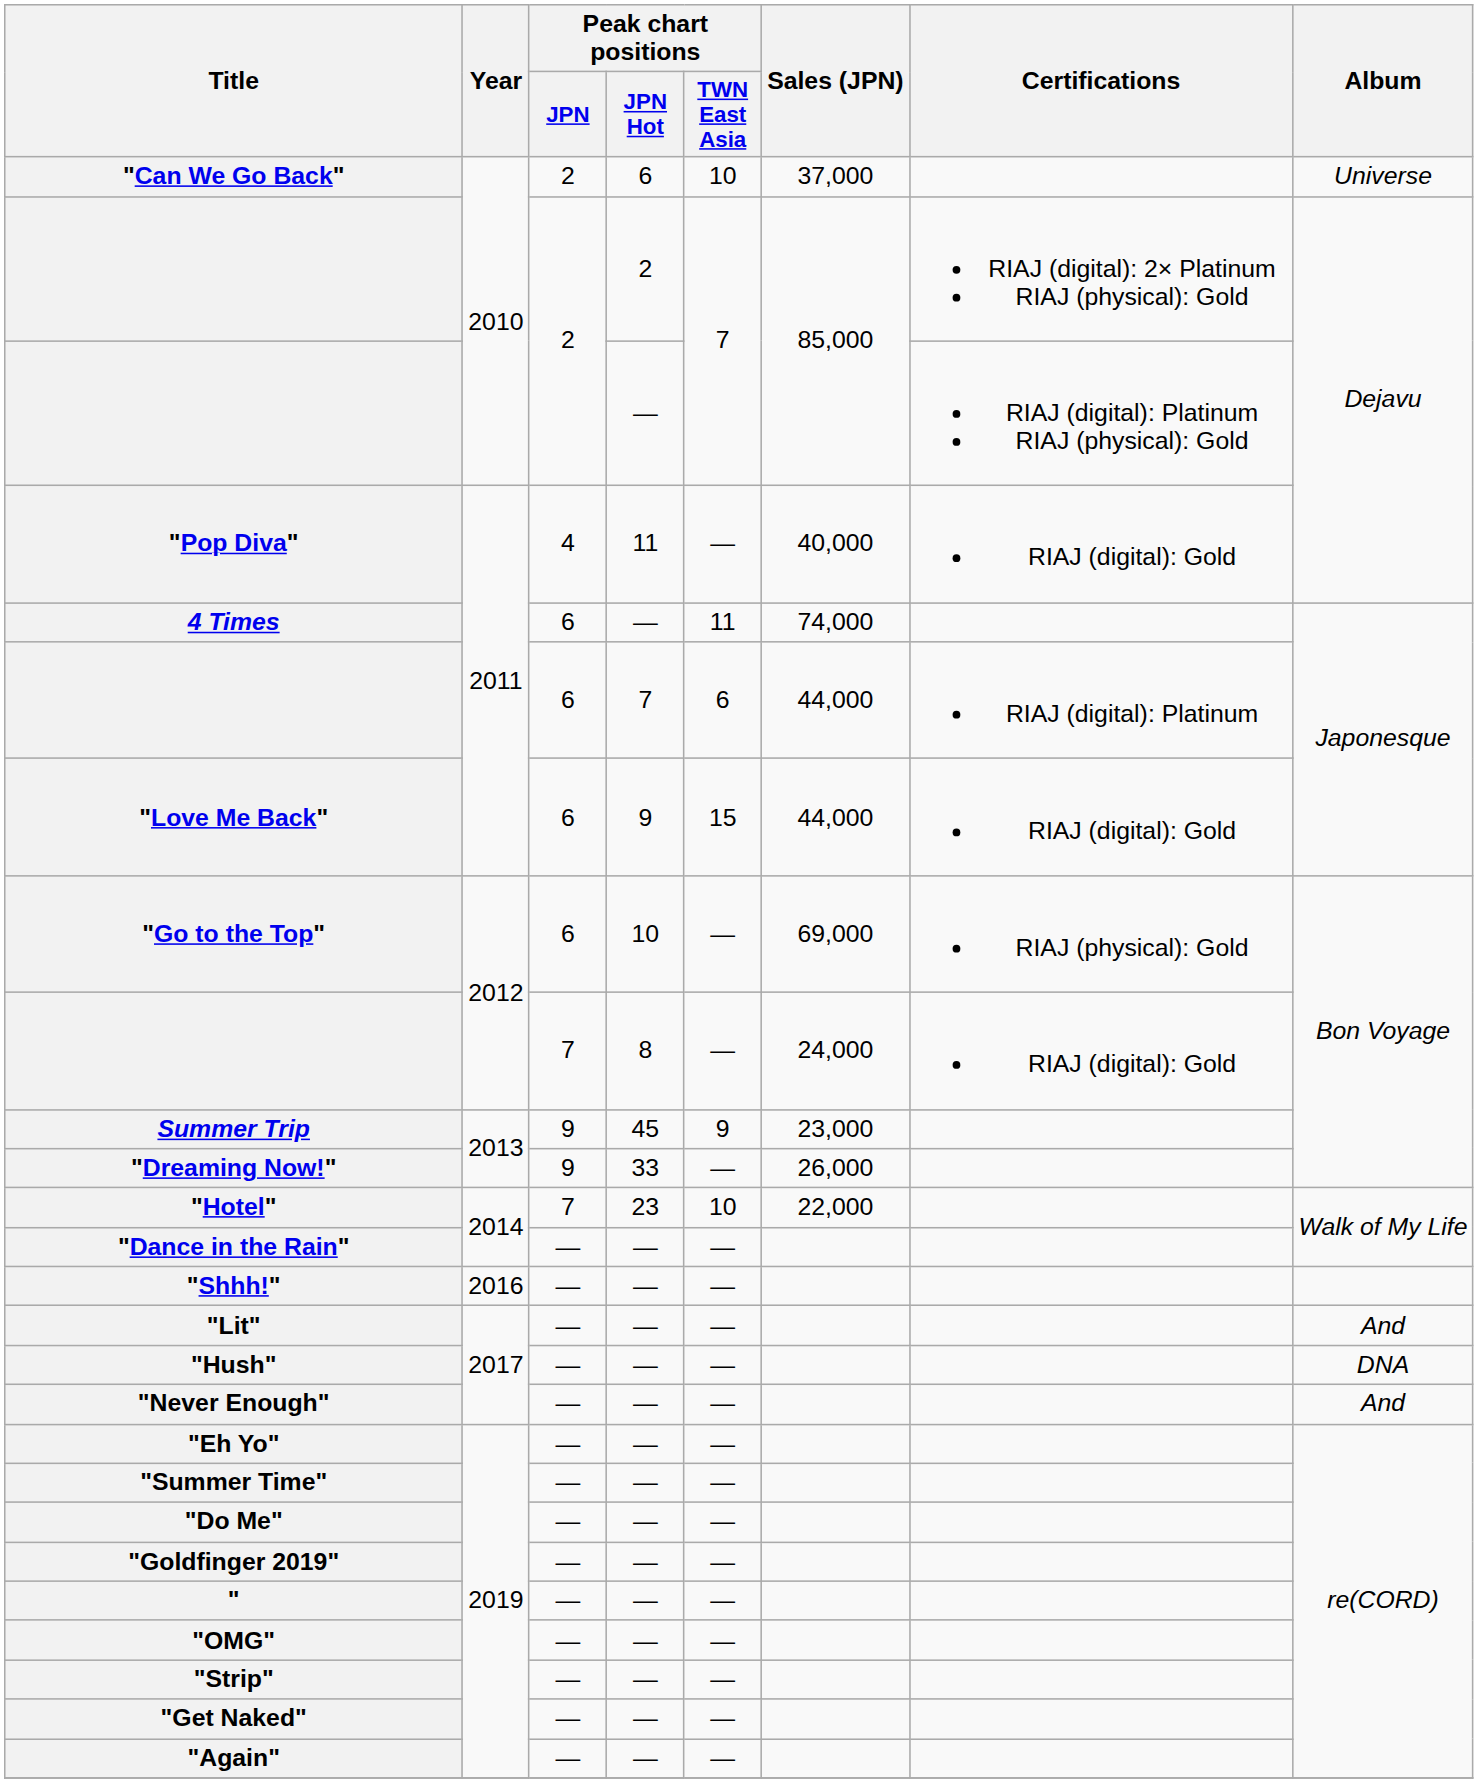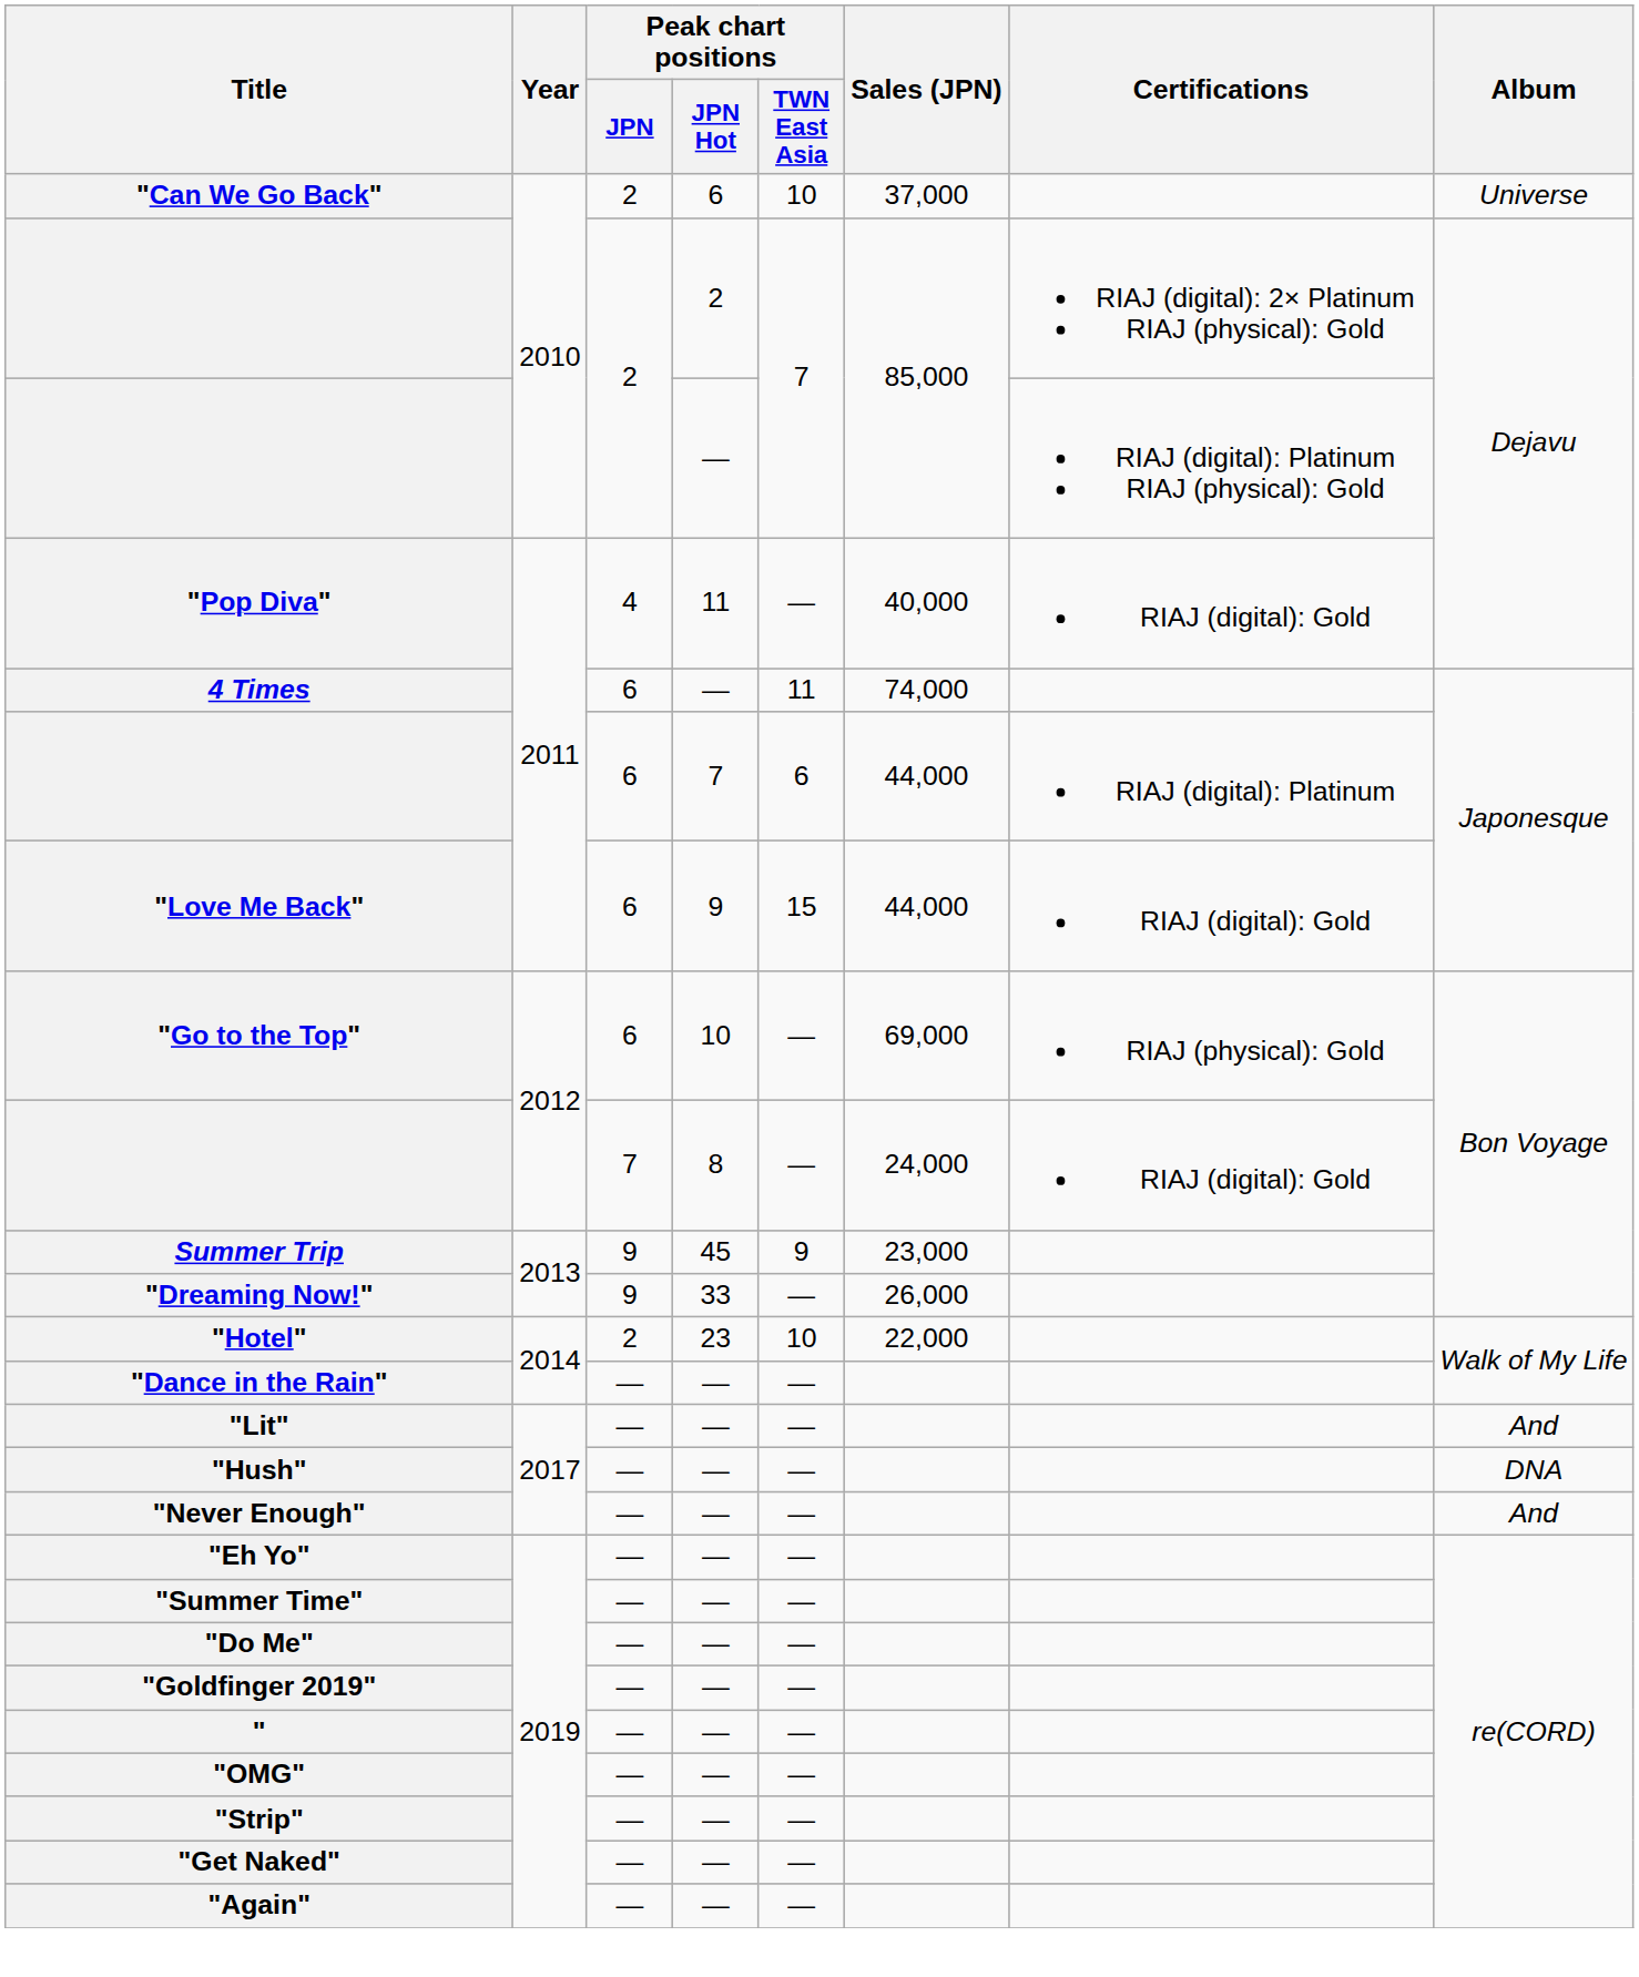 <table class="wikitable plainrowheaders" style="text-align:center;">
 <tr>
 <th scope="col" rowspan="2" style="width:18em;">Title</th>
 <th scope="col" rowspan="2">Year</th>
 <th scope="col" colspan="3">Peak chart positions</th>
 <th scope="col" rowspan="2">Sales (JPN)</th>
 <th scope="col" rowspan="2" style="width:15em;">Certifications</th>
 <th scope="col" rowspan="2">Album</th>
 </tr>
 <tr>
 <th style="width:3em;font-size:90%"><a href='#'>JPN</a><br></th>
 <th style="width:3em;font-size:90%"><a href='#'>JPN Hot</a><br></th>
 <th style="width:3em;font-size:90%"><a href='#'>TWN East Asia</a><br></th>
 </tr>
 <tr>
 <th scope="row">"<a href='#'>Can We Go Back</a>"</th>
 <td rowspan="3">2010</td>
 <td>2</td>
 <td>6</td>
 <td>10</td>
 <td>37,000 </td>
 <td></td>
 <td><em>Universe</em></td>
 </tr>
 <tr>
 <th scope="row"></th>
 <td rowspan="2">2</td>
 <td>2</td>
 <td rowspan="2">7</td>
 <td rowspan="2">85,000</td>
 <td><br><ul><li>RIAJ <span>(digital)</span>: 2× Platinum</li><li>RIAJ <span>(physical)</span>: Gold</li></ul></td>
 <td rowspan="3"><em>Dejavu</em></td>
 </tr>
 <tr>
 <th scope="row"></th>
 <td>—</td>
 <td><br><ul><li>RIAJ <span>(digital)</span>: Platinum</li><li>RIAJ <span>(physical)</span>: Gold</li></ul></td>
 </tr>
 <tr>
 <th scope="row">"<a href='#'>Pop Diva</a>"</th>
 <td rowspan="4">2011</td>
 <td>4</td>
 <td>11</td>
 <td>—</td>
 <td>40,000</td>
 <td><br><ul><li>RIAJ <span>(digital)</span>: Gold</li></ul></td>
 </tr>
 <tr>
 <th scope="row"><em><a href='#'>4 Times</a></em></th>
 <td>6</td>
 <td>—</td>
 <td>11</td>
 <td>74,000</td>
 <td></td>
 <td rowspan="3"><em>Japonesque</em></td>
 </tr>
 <tr>
 <th scope="row"></th>
 <td>6</td>
 <td>7</td>
 <td>6</td>
 <td>44,000</td>
 <td><br><ul><li>RIAJ <span>(digital)</span>: Platinum</li></ul></td>
 </tr>
 <tr>
 <th scope="row">"<a href='#'>Love Me Back</a>"</th>
 <td>6</td>
 <td>9</td>
 <td>15</td>
 <td>44,000</td>
 <td><br><ul><li>RIAJ <span>(digital)</span>: Gold</li></ul></td>
 </tr>
 <tr>
 <th scope="row">"<a href='#'>Go to the Top</a>"</th>
 <td rowspan="2">2012</td>
 <td>6</td>
 <td>10</td>
 <td>—</td>
 <td>69,000</td>
 <td><br><ul><li>RIAJ <span>(physical)</span>: Gold</li></ul></td>
 <td rowspan="4"><em>Bon Voyage</em></td>
 </tr>
 <tr>
 <th scope="row"></th>
 <td>7</td>
 <td>8</td>
 <td>—</td>
 <td>24,000</td>
 <td><br><ul><li>RIAJ <span>(digital)</span>: Gold</li></ul></td>
 </tr>
 <tr>
 <th scope="row"><em><a href='#'>Summer Trip</a></em></th>
 <td rowspan="2">2013</td>
 <td>9</td>
 <td>45</td>
 <td>9</td>
 <td>23,000</td>
 <td></td>
 </tr>
 <tr>
 <th scope="row">"<a href='#'>Dreaming Now!</a>"</th>
 <td>9</td>
 <td>33</td>
 <td>—</td>
 <td>26,000</td>
 <td></td>
 </tr>
 <tr>
 <th scope="row">"<a href='#'>Hotel</a>"</th>
 <td rowspan="2">2014</td>
-<td>7</td>
+<td>2</td>
 <td>23</td>
 <td>10</td>
 <td>22,000</td>
 <td></td>
 <td rowspan="2"><em>Walk of My Life</em></td>
 </tr>
 <tr>
 <th scope="row">"<a href='#'>Dance in the Rain</a>"</th>
 <td>—</td>
 <td>—</td>
 <td>—</td>
-<td></td>
-<td></td>
-</tr>
-<tr>
-<th scope="row">"<a href='#'>Shhh!</a>"</th>
-<td>2016</td>
-<td>—</td>
-<td>—</td>
-<td>—</td>
-<td></td>
 <td></td>
 <td></td>
 </tr>
 <tr>
 <th scope="row">"Lit"</th>
 <td rowspan="3">2017</td>
 <td>—</td>
 <td>—</td>
 <td>—</td>
 <td></td>
 <td></td>
 <td><em>And</em></td>
 </tr>
 <tr>
 <th scope="row">"Hush"</th>
 <td>—</td>
 <td>—</td>
 <td>—</td>
 <td></td>
 <td></td>
 <td><em>DNA</em></td>
 </tr>
 <tr>
 <th scope="row">"Never Enough"</th>
 <td>—</td>
 <td>—</td>
 <td>—</td>
 <td></td>
 <td></td>
 <td><em>And</em></td>
 </tr>
 <tr>
 <th scope="row">"Eh Yo"</th>
 <td rowspan="9">2019</td>
 <td>—</td>
 <td>—</td>
 <td>—</td>
 <td></td>
 <td></td>
 <td rowspan="9"><em>re(CORD)</em></td>
 </tr>
 <tr>
 <th scope="row">"Summer Time"</th>
 <td>—</td>
 <td>—</td>
 <td>—</td>
 <td></td>
 <td></td>
 </tr>
 <tr>
 <th scope="row">"Do Me"</th>
 <td>—</td>
 <td>—</td>
 <td>—</td>
 <td></td>
 <td></td>
 </tr>
 <tr>
 <th scope="row">"Goldfinger 2019"</th>
 <td>—</td>
 <td>—</td>
 <td>—</td>
 <td></td>
 <td></td>
 </tr>
 <tr>
 <th scope="row">"</th>
 <td>—</td>
 <td>—</td>
 <td>—</td>
 <td></td>
 <td></td>
 </tr>
 <tr>
 <th scope="row">"OMG"</th>
 <td>—</td>
 <td>—</td>
 <td>—</td>
 <td></td>
 <td></td>
 </tr>
 <tr>
 <th scope="row">"Strip"</th>
 <td>—</td>
 <td>—</td>
 <td>—</td>
 <td></td>
 <td></td>
 </tr>
 <tr>
 <th scope="row">"Get Naked"</th>
 <td>—</td>
 <td>—</td>
 <td>—</td>
 <td></td>
 <td></td>
 </tr>
 <tr>
 <th scope="row">"Again"</th>
 <td>—</td>
 <td>—</td>
 <td>—</td>
 <td></td>
 <td></td>
 </tr>
 <tr>
 </tr>
 </table>
